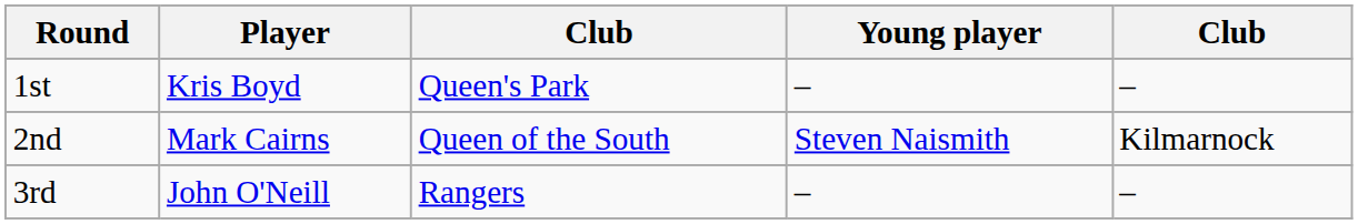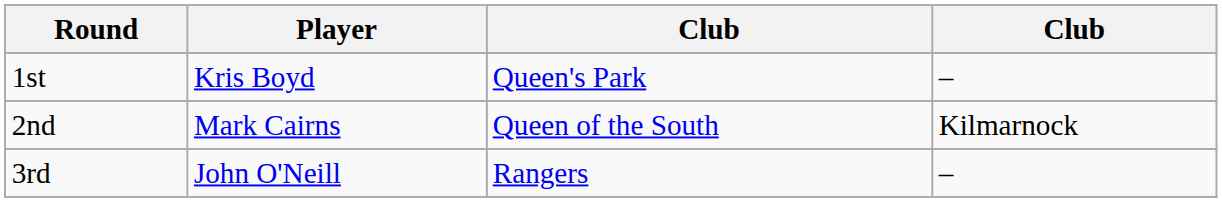 <table class="wikitable" style="text-align:center; font-size:95%; width:50%; text-align:left">
 <tr>
 <th>Round</th>
 <th>Player</th>
 <th>Club</th>
-<th>Young player</th>
 <th>Club</th>
 </tr>
 <tr --->
 <td>1st</td>
 <td><a href='#'>Kris Boyd</a></td>
 <td><a href='#'>Queen's Park</a></td>
 <td>–</td>
-<td>–</td>
 </tr>
 <tr --->
 <td>2nd</td>
 <td><a href='#'>Mark Cairns</a></td>
 <td><a href='#'>Queen of the South</a></td>
-<td><a href='#'>Steven Naismith</a></td>
 <td>Kilmarnock</td>
 </tr>
 <tr --->
 <td>3rd</td>
 <td><a href='#'>John O'Neill</a></td>
 <td><a href='#'>Rangers</a></td>
 <td>–</td>
-<td>–</td>
 </tr>
 </table>
